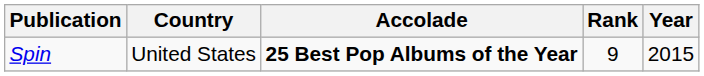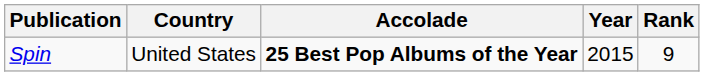 <table class="wikitable sortable">
 <tr>
 <th>Publication</th>
 <th>Country</th>
 <th>Accolade</th>
+<th>Year</th>
 <th>Rank</th>
-<th>Year</th>
 </tr>
 <tr>
 <td><em><a href='#'>Spin</a></em></td>
 <td style="text-align:center;">United States</td>
 <td><strong>25 Best Pop Albums of the Year</strong></td>
+<td>2015</td>
 <td style="text-align:center;">9</td>
-<td>2015</td>
 </tr>
 </table>
